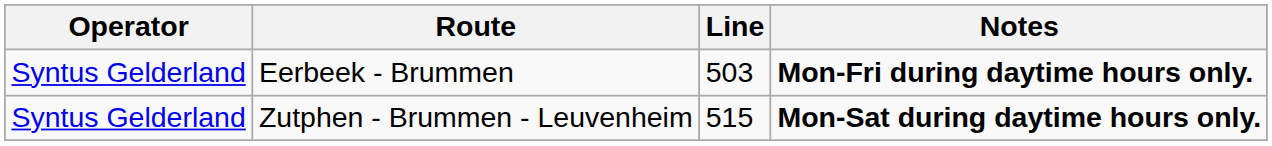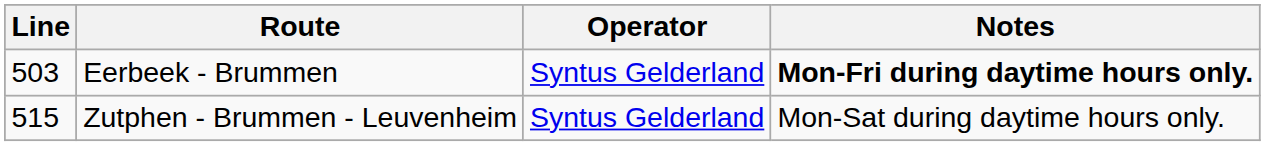 <table class="wikitable">
 <tr>
+<th>Line</th>
+<th>Route</th>
 <th>Operator</th>
-<th>Route</th>
-<th>Line</th>
 <th>Notes</th>
 </tr>
 <tr>
+<td>503</td>
+<td>Eerbeek - Brummen</td>
 <td><a href='#'>Syntus Gelderland</a></td>
-<td>Eerbeek - Brummen</td>
-<td>503</td>
 <td><strong>Mon-Fri during daytime hours only.</strong></td>
 </tr>
 <tr>
+<td>515</td>
+<td>Zutphen - Brummen - Leuvenheim</td>
 <td><a href='#'>Syntus Gelderland</a></td>
-<td>Zutphen - Brummen - Leuvenheim</td>
-<td>515</td>
-<td><strong>Mon-Sat during daytime hours only.</strong></td>
+<td>Mon-Sat during daytime hours only.</td>
 </tr>
 </table>
